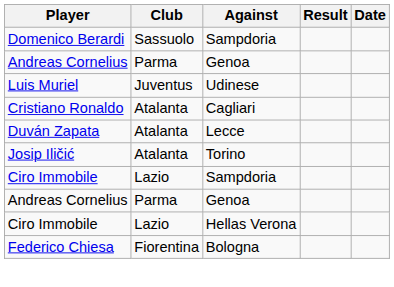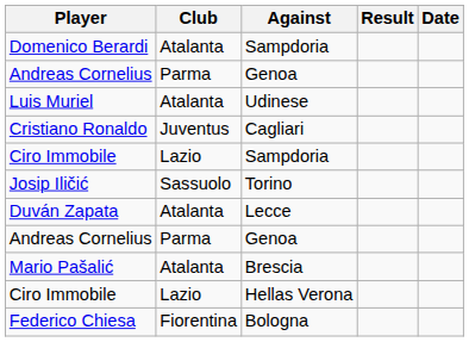 <table class="wikitable sortable">
 <tr>
 <th>Player</th>
 <th>Club</th>
 <th>Against</th>
 <th style="text-align:center;">Result</th>
 <th>Date</th>
 </tr>
 <tr>
 <td> <a href='#'>Domenico Berardi</a></td>
-<td>Sassuolo</td>
+<td>Atalanta</td>
 <td>Sampdoria</td>
 <td style="text-align:center;"> </td>
 <td></td>
 </tr>
 <tr>
 <td> <a href='#'>Andreas Cornelius</a></td>
 <td>Parma</td>
 <td>Genoa</td>
 <td style="text-align:center;"> </td>
 <td></td>
 </tr>
 <tr>
 <td> <a href='#'>Luis Muriel</a></td>
-<td>Juventus</td>
+<td>Atalanta</td>
 <td>Udinese</td>
 <td style="text-align:center;"> </td>
 <td></td>
 </tr>
 <tr>
 <td> <a href='#'>Cristiano Ronaldo</a></td>
-<td>Atalanta</td>
+<td>Juventus</td>
 <td>Cagliari</td>
+<td style="text-align:center;"> </td>
+<td></td>
+</tr>
+<tr>
+<td> <a href='#'>Ciro Immobile</a></td>
+<td>Lazio</td>
+<td>Sampdoria</td>
+<td style="text-align:center;"> </td>
+<td></td>
+</tr>
+<tr>
+<td> <a href='#'>Josip Iličić</a></td>
+<td>Sassuolo</td>
+<td>Torino</td>
 <td style="text-align:center;"> </td>
 <td></td>
 </tr>
 <tr>
 <td> <a href='#'>Duván Zapata</a></td>
 <td>Atalanta</td>
 <td>Lecce</td>
 <td style="text-align:center;"> </td>
 <td></td>
 </tr>
 <tr>
-<td> <a href='#'>Josip Iličić</a></td>
-<td>Atalanta</td>
-<td>Torino</td>
+<td> Andreas Cornelius</td>
+<td>Parma</td>
+<td>Genoa</td>
 <td style="text-align:center;"> </td>
 <td></td>
 </tr>
 <tr>
-<td> <a href='#'>Ciro Immobile</a></td>
-<td>Lazio</td>
-<td>Sampdoria</td>
-<td style="text-align:center;"> </td>
-<td></td>
-</tr>
-<tr>
-<td> Andreas Cornelius</td>
-<td>Parma</td>
-<td>Genoa</td>
+<td> <a href='#'>Mario Pašalić</a></td>
+<td>Atalanta</td>
+<td>Brescia</td>
 <td style="text-align:center;"> </td>
 <td></td>
 </tr>
 <tr>
 <td> Ciro Immobile</td>
 <td>Lazio</td>
 <td>Hellas Verona</td>
 <td style="text-align:center;"> </td>
 <td></td>
 </tr>
 <tr>
 <td> <a href='#'>Federico Chiesa</a></td>
 <td>Fiorentina</td>
 <td>Bologna</td>
 <td style="text-align:center;"> </td>
 <td></td>
 </tr>
 </table>
